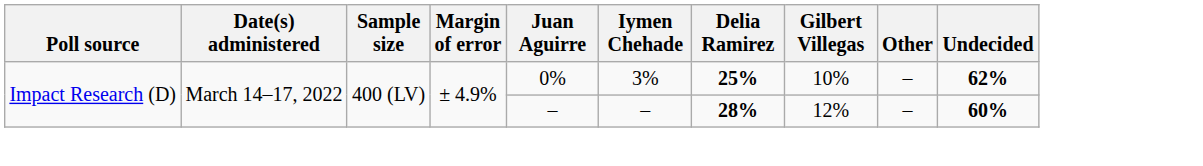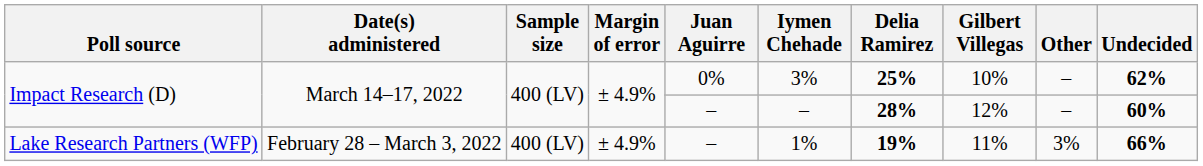 <table class="wikitable" style="font-size:90%;text-align:center;">
 <tr valign=bottom>
 <th>Poll source</th>
 <th>Date(s)<br>administered</th>
 <th>Sample<br>size</th>
 <th>Margin<br>of error</th>
 <th style="width:60px;">Juan<br>Aguirre</th>
 <th style="width:60px;">Iymen<br>Chehade</th>
 <th style="width:60px;">Delia<br>Ramirez</th>
 <th style="width:60px;">Gilbert<br>Villegas</th>
 <th>Other</th>
 <th>Undecided</th>
 </tr>
 <tr>
 <td style="text-align:left;" rowspan="2"><a href='#'>Impact Research</a> (D)</td>
 <td rowspan="2">March 14–17, 2022</td>
 <td rowspan="2">400 (LV)</td>
 <td rowspan="2">± 4.9%</td>
 <td>0%</td>
 <td>3%</td>
 <td><strong>25%</strong></td>
 <td>10%</td>
 <td>–</td>
 <td><strong>62%</strong></td>
 </tr>
 <tr>
 <td>–</td>
 <td>–</td>
 <td><strong>28%</strong></td>
 <td>12%</td>
 <td>–</td>
 <td><strong>60%</strong></td>
 </tr>
+<tr>
+<td style="text-align:left;"><a href='#'>Lake Research Partners (WFP)</a></td>
+<td>February 28 – March 3, 2022</td>
+<td>400 (LV)</td>
+<td>± 4.9%</td>
+<td>–</td>
+<td>1%</td>
+<td><strong>19%</strong></td>
+<td>11%</td>
+<td>3%</td>
+<td><strong>66%</strong></td>
+</tr>
 </table>
